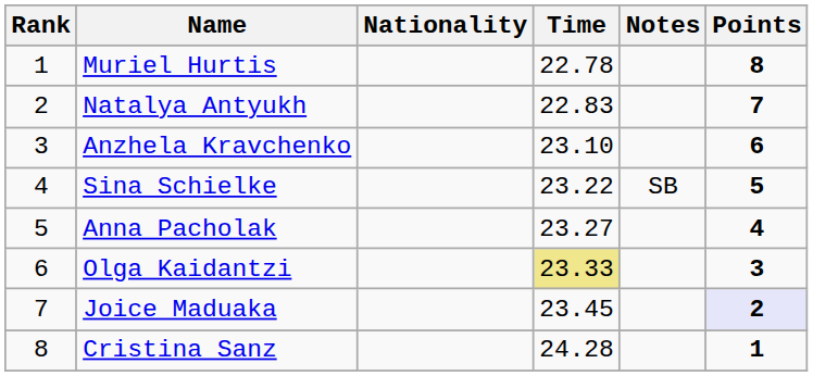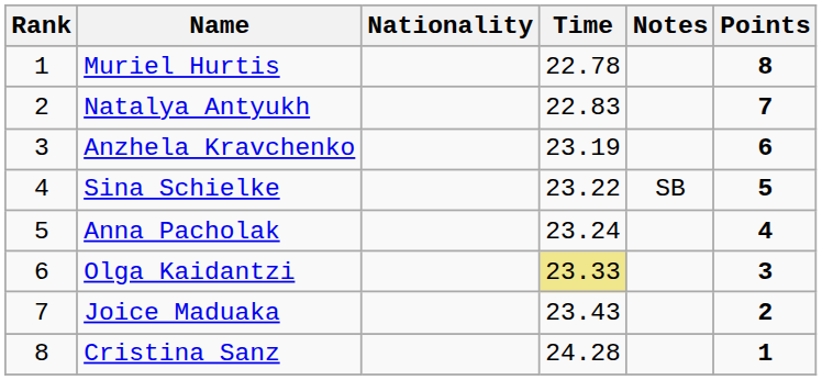 <table class="wikitable sortable" style="text-align:center">
 <tr>
 <th>Rank</th>
 <th>Name</th>
 <th>Nationality</th>
 <th>Time</th>
 <th>Notes</th>
 <th>Points</th>
 </tr>
 <tr>
 <td>1</td>
 <td align=left><a href='#'>Muriel Hurtis</a></td>
 <td align=left></td>
 <td>22.78</td>
 <td></td>
 <td><strong>8</strong></td>
 </tr>
 <tr>
 <td>2</td>
 <td align=left><a href='#'>Natalya Antyukh</a></td>
 <td align=left></td>
 <td>22.83</td>
 <td></td>
 <td><strong>7</strong></td>
 </tr>
 <tr>
 <td>3</td>
 <td align=left><a href='#'>Anzhela Kravchenko</a></td>
 <td align=left></td>
-<td>23.10</td>
+<td>23.19</td>
 <td></td>
 <td><strong>6</strong></td>
 </tr>
 <tr>
 <td>4</td>
 <td align=left><a href='#'>Sina Schielke</a></td>
 <td align=left></td>
 <td>23.22</td>
 <td>SB</td>
 <td><strong>5</strong></td>
 </tr>
 <tr>
 <td>5</td>
 <td align=left><a href='#'>Anna Pacholak</a></td>
 <td align=left></td>
-<td>23.27</td>
+<td>23.24</td>
 <td></td>
 <td><strong>4</strong></td>
 </tr>
 <tr>
 <td>6</td>
 <td align=left><a href='#'>Olga Kaidantzi</a></td>
 <td align=left></td>
 <td style="background: khaki;">23.33</td>
 <td></td>
 <td><strong>3</strong></td>
 </tr>
 <tr>
 <td>7</td>
 <td align=left><a href='#'>Joice Maduaka</a></td>
 <td align=left></td>
-<td>23.45</td>
+<td>23.43</td>
 <td></td>
-<td style="background: lavender;"><strong>2</strong></td>
+<td><strong>2</strong></td>
 </tr>
 <tr>
 <td>8</td>
 <td align=left><a href='#'>Cristina Sanz</a></td>
 <td align=left></td>
 <td>24.28</td>
 <td></td>
 <td><strong>1</strong></td>
 </tr>
 </table>
